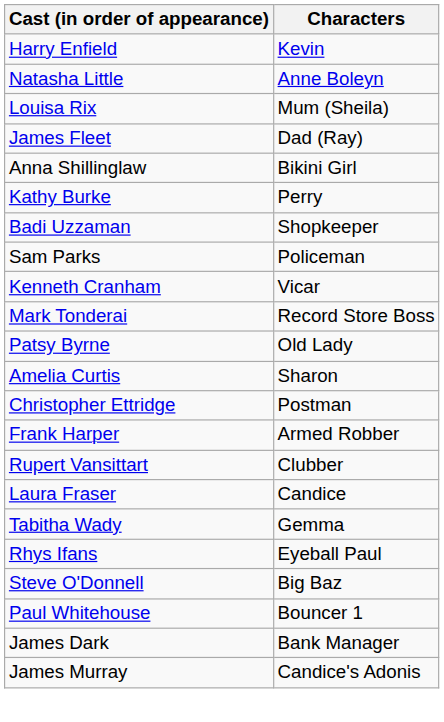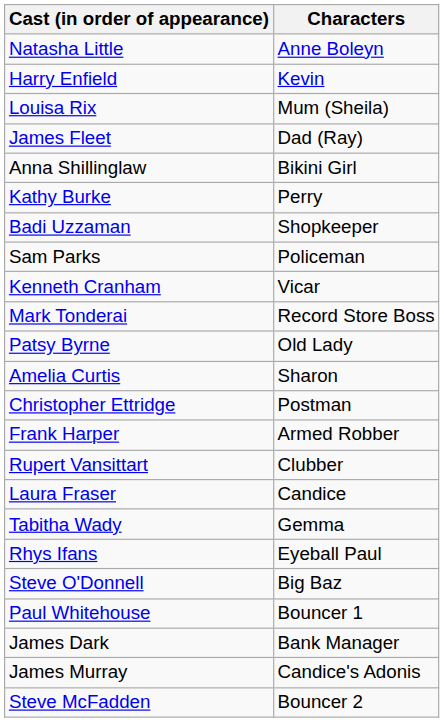 <table class="wikitable">
 <tr>
 <th>Cast (in order of appearance)</th>
 <th>Characters</th>
 </tr>
 <tr>
+<td><a href='#'>Natasha Little</a></td>
+<td><a href='#'>Anne Boleyn</a></td>
+</tr>
+<tr>
 <td><a href='#'>Harry Enfield</a></td>
 <td><a href='#'>Kevin</a></td>
-</tr>
-<tr>
-<td><a href='#'>Natasha Little</a></td>
-<td><a href='#'>Anne Boleyn</a></td>
 </tr>
 <tr>
 <td><a href='#'>Louisa Rix</a></td>
 <td>Mum (Sheila)</td>
 </tr>
 <tr>
 <td><a href='#'>James Fleet</a></td>
 <td>Dad (Ray)</td>
 </tr>
 <tr>
 <td>Anna Shillinglaw</td>
 <td>Bikini Girl</td>
 </tr>
 <tr>
 <td><a href='#'>Kathy Burke</a></td>
 <td>Perry</td>
 </tr>
 <tr>
 <td><a href='#'>Badi Uzzaman</a></td>
 <td>Shopkeeper</td>
 </tr>
 <tr>
 <td>Sam Parks</td>
 <td>Policeman</td>
 </tr>
 <tr>
 <td><a href='#'>Kenneth Cranham</a></td>
 <td>Vicar</td>
 </tr>
 <tr>
 <td><a href='#'>Mark Tonderai</a></td>
 <td>Record Store Boss</td>
 </tr>
 <tr>
 <td><a href='#'>Patsy Byrne</a></td>
 <td>Old Lady</td>
 </tr>
 <tr>
 <td><a href='#'>Amelia Curtis</a></td>
 <td>Sharon</td>
 </tr>
 <tr>
 <td><a href='#'>Christopher Ettridge</a></td>
 <td>Postman</td>
 </tr>
 <tr>
 <td><a href='#'>Frank Harper</a></td>
 <td>Armed Robber</td>
 </tr>
 <tr>
 <td><a href='#'>Rupert Vansittart</a></td>
 <td>Clubber</td>
 </tr>
 <tr>
 <td><a href='#'>Laura Fraser</a></td>
 <td>Candice</td>
 </tr>
 <tr>
 <td><a href='#'>Tabitha Wady</a></td>
 <td>Gemma</td>
 </tr>
 <tr>
 <td><a href='#'>Rhys Ifans</a></td>
 <td>Eyeball Paul</td>
 </tr>
 <tr>
 <td><a href='#'>Steve O'Donnell</a></td>
 <td>Big Baz</td>
 </tr>
 <tr>
 <td><a href='#'>Paul Whitehouse</a></td>
 <td>Bouncer 1</td>
 </tr>
 <tr>
 <td>James Dark</td>
 <td>Bank Manager</td>
 </tr>
 <tr>
 <td>James Murray</td>
 <td>Candice's Adonis</td>
 </tr>
+<tr>
+<td><a href='#'>Steve McFadden</a></td>
+<td>Bouncer 2</td>
+</tr>
 </table>
